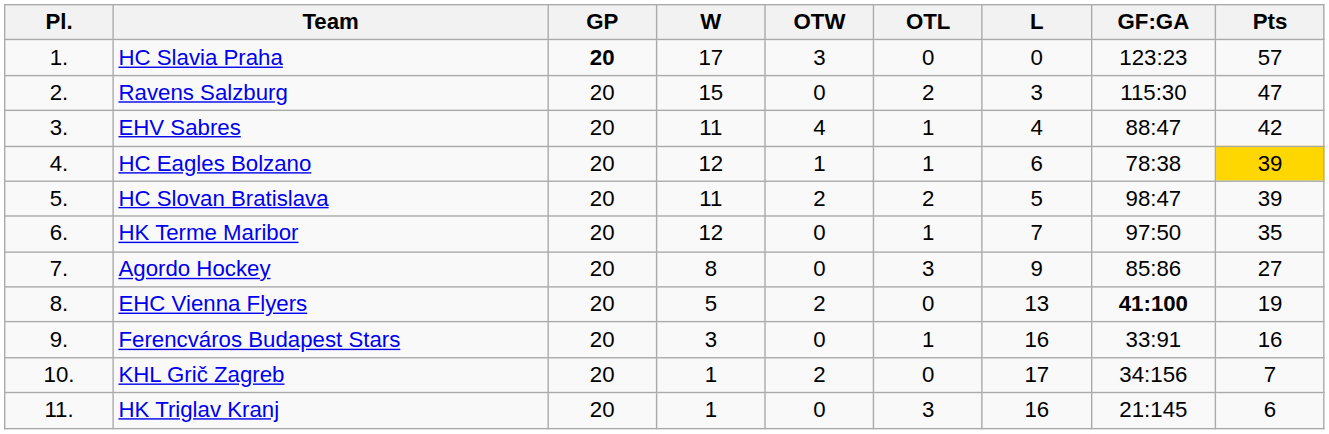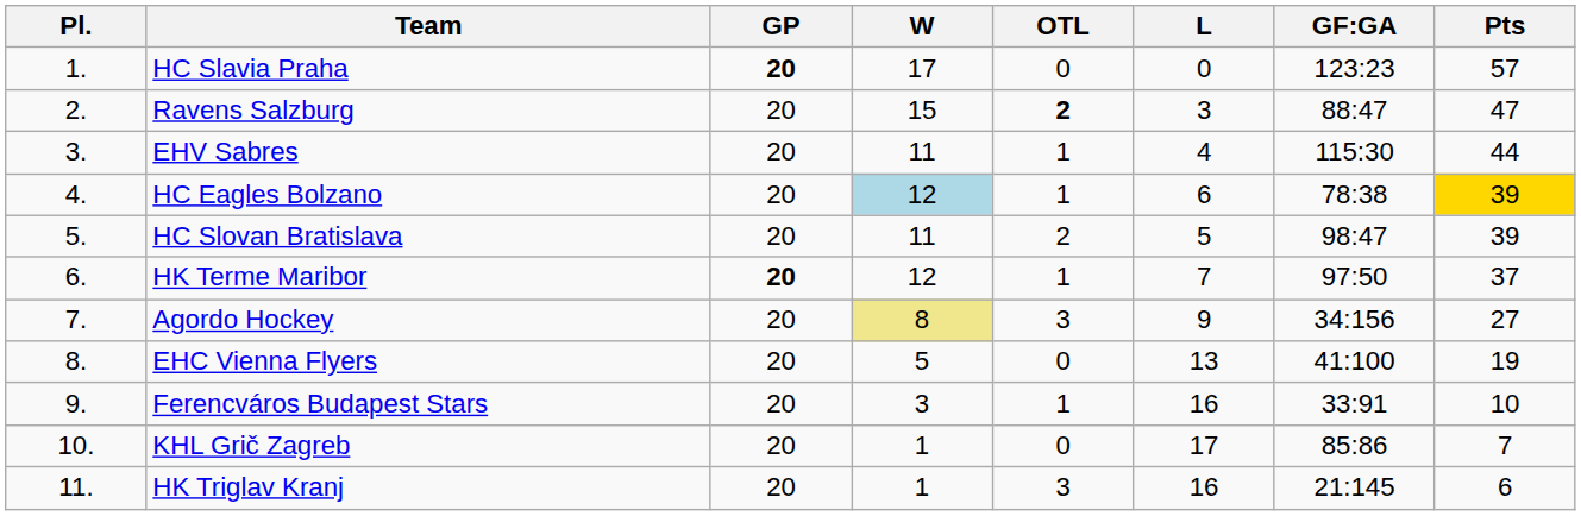 <table class="wikitable" width="60%">
 <tr align="center" |>
 <th width="5%">Pl.</th>
 <th width="20%">Team</th>
 <th width="5%">GP</th>
 <th width="5%">W</th>
-<th width="5%">OTW</th>
 <th width="5%">OTL</th>
 <th width="5%">L</th>
 <th width="5%">GF:GA</th>
 <th width="5%">Pts</th>
 </tr>
 <tr align="center">
 <td>1.</td>
 <td align="left"> <a href='#'>HC Slavia Praha</a></td>
 <td><strong>20</strong></td>
 <td>17</td>
-<td>3</td>
 <td>0</td>
 <td>0</td>
 <td>123:23</td>
 <td>57</td>
 </tr>
 <tr align="center">
 <td>2.</td>
 <td align="left"> <a href='#'>Ravens Salzburg</a></td>
 <td>20</td>
 <td>15</td>
-<td>0</td>
-<td>2</td>
+<td><strong>2</strong></td>
 <td>3</td>
-<td>115:30</td>
+<td>88:47</td>
 <td>47</td>
 </tr>
 <tr align="center">
 <td>3.</td>
 <td align="left"> <a href='#'>EHV Sabres</a></td>
 <td>20</td>
 <td>11</td>
-<td>4</td>
 <td>1</td>
 <td>4</td>
-<td>88:47</td>
-<td>42</td>
+<td>115:30</td>
+<td>44</td>
 </tr>
 <tr align="center">
 <td>4.</td>
 <td align="left"> <a href='#'>HC Eagles Bolzano</a></td>
 <td>20</td>
-<td>12</td>
-<td>1</td>
+<td style="background: lightblue;">12</td>
 <td>1</td>
 <td>6</td>
 <td>78:38</td>
 <td style="background: gold;">39</td>
 </tr>
 <tr align="center">
 <td>5.</td>
 <td align="left"> <a href='#'>HC Slovan Bratislava</a></td>
 <td>20</td>
 <td>11</td>
 <td>2</td>
-<td>2</td>
 <td>5</td>
 <td>98:47</td>
 <td>39</td>
 </tr>
 <tr align="center">
 <td>6.</td>
 <td align="left"> <a href='#'>HK Terme Maribor</a></td>
-<td>20</td>
+<td><strong>20</strong></td>
 <td>12</td>
-<td>0</td>
 <td>1</td>
 <td>7</td>
 <td>97:50</td>
-<td>35</td>
+<td>37</td>
 </tr>
 <tr align="center">
 <td>7.</td>
 <td align="left"> <a href='#'>Agordo Hockey</a></td>
 <td>20</td>
-<td>8</td>
-<td>0</td>
+<td style="background: khaki;">8</td>
 <td>3</td>
 <td>9</td>
-<td>85:86</td>
+<td>34:156</td>
 <td>27</td>
 </tr>
 <tr align="center">
 <td>8.</td>
 <td align="left">  <a href='#'>EHC Vienna Flyers</a></td>
 <td>20</td>
 <td>5</td>
-<td>2</td>
 <td>0</td>
 <td>13</td>
-<td><strong>41:100</strong></td>
+<td>41:100</td>
 <td>19</td>
 </tr>
 <tr align="center">
 <td>9.</td>
 <td align="left"> <a href='#'>Ferencváros Budapest Stars</a></td>
 <td>20</td>
 <td>3</td>
-<td>0</td>
 <td>1</td>
 <td>16</td>
 <td>33:91</td>
-<td>16</td>
+<td>10</td>
 </tr>
 <tr align="center">
 <td>10.</td>
 <td align="left"> <a href='#'>KHL Grič Zagreb</a></td>
 <td>20</td>
 <td>1</td>
-<td>2</td>
 <td>0</td>
 <td>17</td>
-<td>34:156</td>
+<td>85:86</td>
 <td>7</td>
 </tr>
 <tr align="center">
 <td>11.</td>
 <td align="left"> <a href='#'>HK Triglav Kranj</a></td>
 <td>20</td>
 <td>1</td>
-<td>0</td>
 <td>3</td>
 <td>16</td>
 <td>21:145</td>
 <td>6</td>
 </tr>
 </table>
